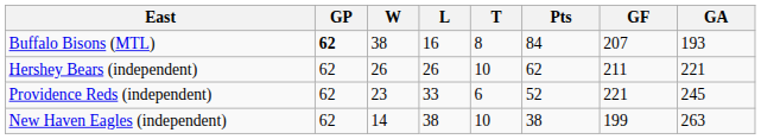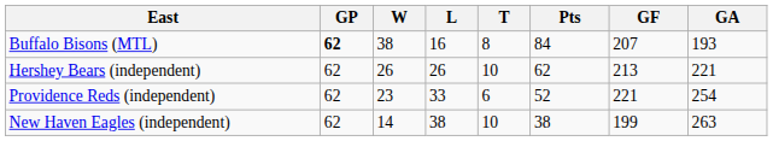 <table class="wikitable">
 <tr>
 <th bgcolor="#DDDDFF" width="30%">East</th>
 <th bgcolor="#DDDDFF" width="5%">GP</th>
 <th bgcolor="#DDDDFF" width="5%">W</th>
 <th bgcolor="#DDDDFF" width="5%">L</th>
 <th bgcolor="#DDDDFF" width="5%">T</th>
 <th bgcolor="#DDDDFF" width="7.5%">Pts</th>
 <th bgcolor="#DDDDFF" width="7.5%">GF</th>
 <th bgcolor="#DDDDFF" width="7.5%">GA</th>
 </tr>
 <tr>
 <td><a href='#'>Buffalo Bisons</a> (<a href='#'>MTL</a>)</td>
 <td><strong>62</strong></td>
 <td>38</td>
 <td>16</td>
 <td>8</td>
 <td>84</td>
 <td>207</td>
 <td>193</td>
 </tr>
 <tr>
 <td><a href='#'>Hershey Bears</a> (independent)</td>
 <td>62</td>
 <td>26</td>
 <td>26</td>
 <td>10</td>
 <td>62</td>
-<td>211</td>
+<td>213</td>
 <td>221</td>
 </tr>
 <tr>
 <td><a href='#'>Providence Reds</a> (independent)</td>
 <td>62</td>
 <td>23</td>
 <td>33</td>
 <td>6</td>
 <td>52</td>
 <td>221</td>
-<td>245</td>
+<td>254</td>
 </tr>
 <tr>
 <td><a href='#'>New Haven Eagles</a> (independent)</td>
 <td>62</td>
 <td>14</td>
 <td>38</td>
 <td>10</td>
 <td>38</td>
 <td>199</td>
 <td>263</td>
 </tr>
 </table>
